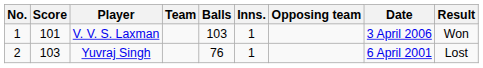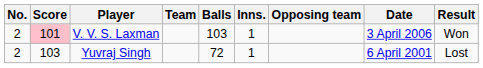 <table class="wikitable sortable" style="font-size:95%">
 <tr>
 <th>No.</th>
 <th>Score</th>
 <th>Player</th>
 <th>Team</th>
 <th>Balls</th>
 <th>Inns.</th>
 <th>Opposing team</th>
 <th>Date</th>
 <th>Result</th>
 </tr>
 <tr align=center>
-<td>1</td>
-<td>101</td>
+<td>2</td>
+<td style="background: pink;">101</td>
 <td><a href='#'>V. V. S. Laxman</a></td>
 <td></td>
 <td>103</td>
 <td>1</td>
 <td></td>
 <td><a href='#'>3 April 2006</a></td>
 <td>Won</td>
 </tr>
 <tr align=center>
 <td>2</td>
 <td>103</td>
 <td><a href='#'>Yuvraj Singh</a></td>
 <td></td>
-<td>76</td>
+<td>72</td>
 <td>1</td>
 <td></td>
 <td><a href='#'>6 April 2001</a></td>
 <td>Lost</td>
 </tr>
 </table>
